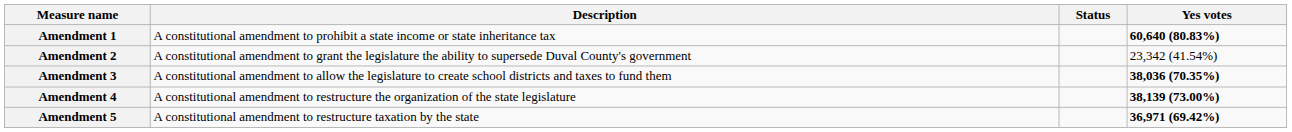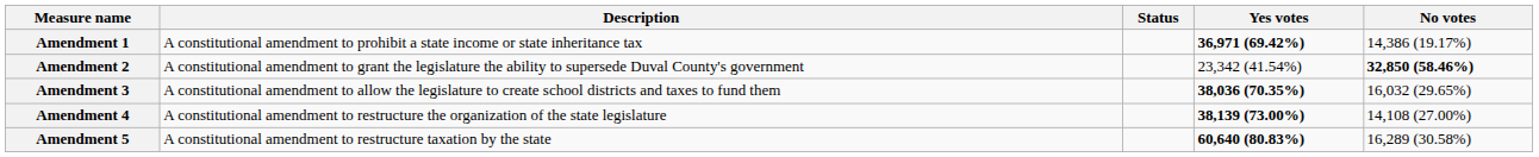 <table class="wikitable sortable plainrowheaders" style="width:100%">
 <tr>
 <th scope="col">Measure name</th>
 <th class="unsortable" scope="col">Description</th>
 <th scope="col">Status</th>
 <th scope="col">Yes votes</th>
+<th scope="col">No votes</th>
 </tr>
 <tr>
 <th scope="row">Amendment 1</th>
 <td>A constitutional amendment to prohibit a state income or state inheritance tax</td>
 <td></td>
-<td><strong>60,640 (80.83%)</strong></td>
+<td><strong>36,971 (69.42%)</strong></td>
+<td>14,386 (19.17%)</td>
 </tr>
 <tr>
 <th scope="row">Amendment 2</th>
 <td>A constitutional amendment to grant the legislature the ability to supersede Duval County's government</td>
 <td></td>
 <td>23,342 (41.54%)</td>
+<td><strong>32,850 (58.46%)</strong></td>
 </tr>
 <tr>
 <th scope="row">Amendment 3</th>
 <td>A constitutional amendment to allow the legislature to create school districts and taxes to fund them</td>
 <td></td>
 <td><strong>38,036 (70.35%)</strong></td>
+<td>16,032 (29.65%)</td>
 </tr>
 <tr>
 <th scope="row">Amendment 4</th>
 <td>A constitutional amendment to restructure the organization of the state legislature</td>
 <td></td>
 <td><strong>38,139 (73.00%)</strong></td>
+<td>14,108 (27.00%)</td>
 </tr>
 <tr>
 <th scope="row">Amendment 5</th>
 <td>A constitutional amendment to restructure taxation by the state</td>
 <td></td>
-<td><strong>36,971 (69.42%)</strong></td>
+<td><strong>60,640 (80.83%)</strong></td>
+<td>16,289 (30.58%)</td>
 </tr>
 </table>
